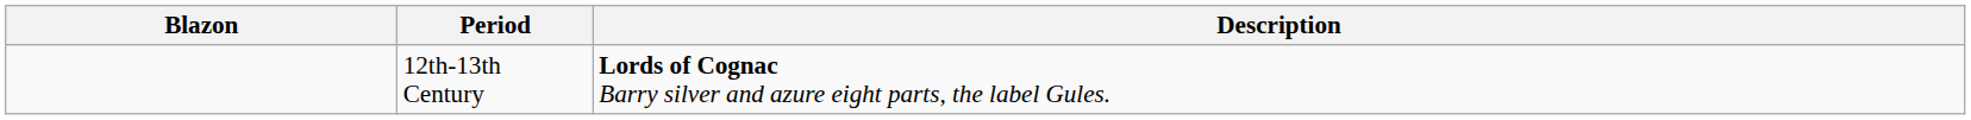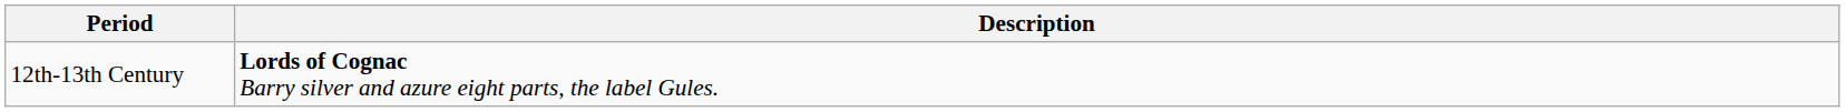 <table class="wikitable">
 <tr>
-<th style="width:20%;">Blazon</th>
 <th style="width:10%;">Period</th>
 <th style="width:70%;">Description</th>
 </tr>
 <tr>
-<td></td>
 <td>12th-13th Century</td>
 <td><strong>Lords of Cognac</strong><br><em>Barry silver and azure eight parts, the label Gules.</em></td>
 </tr>
 </table>
